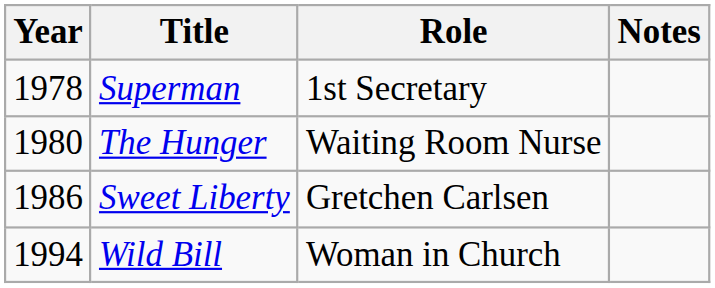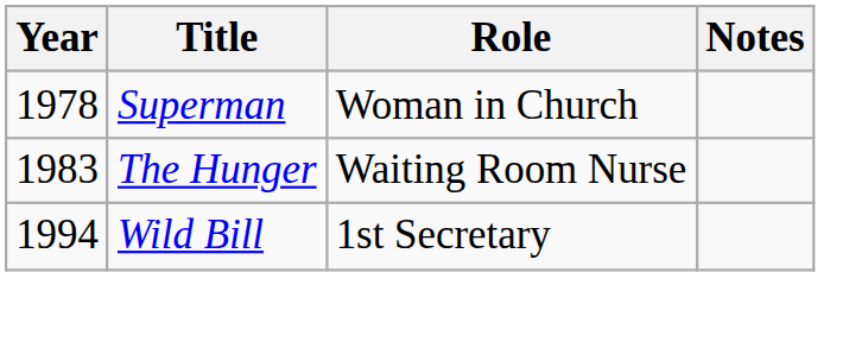 <table class="wikitable sortable">
 <tr>
 <th>Year</th>
 <th>Title</th>
 <th>Role</th>
 <th>Notes</th>
 </tr>
 <tr>
 <td>1978</td>
 <td><a href='#'><em>Superman</em></a></td>
-<td>1st Secretary</td>
+<td>Woman in Church</td>
 <td></td>
 </tr>
 <tr>
-<td>1980</td>
+<td>1983</td>
 <td><a href='#'><em>The Hunger</em></a></td>
 <td>Waiting Room Nurse</td>
 <td></td>
 </tr>
 <tr>
-<td>1986</td>
-<td><em><a href='#'>Sweet Liberty</a></em></td>
-<td>Gretchen Carlsen</td>
-<td></td>
-</tr>
-<tr>
 <td>1994</td>
 <td><a href='#'><em>Wild Bill</em></a></td>
-<td>Woman in Church</td>
+<td>1st Secretary</td>
 <td></td>
 </tr>
 </table>
